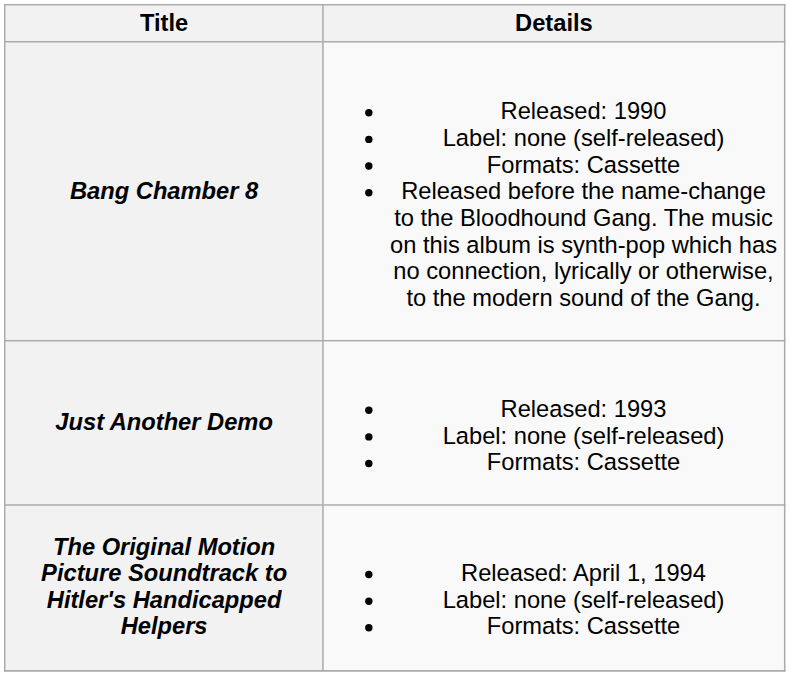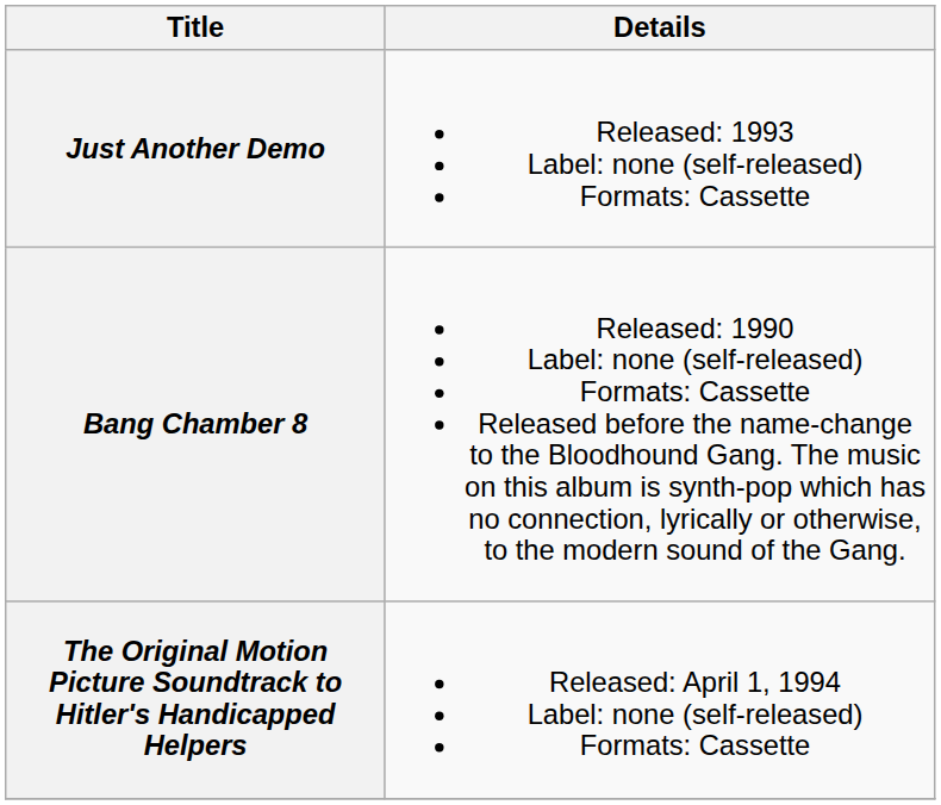 <table class="wikitable plainrowheaders" style="text-align:center;" border="1">
 <tr>
 <th scope="col" style="width:13em;">Title</th>
 <th scope="col" style="width:19em;">Details</th>
 </tr>
 <tr>
+<th scope="row"><em>Just Another Demo</em></th>
+<td><br><ul><li>Released: 1993</li><li>Label: none (self-released)</li><li>Formats: Cassette</li></ul></td>
+</tr>
+<tr>
 <th scope="row"><em>Bang Chamber 8</em></th>
 <td><br><ul><li>Released: 1990</li><li>Label: none (self-released)</li><li>Formats: Cassette</li><li>Released before the name-change to the Bloodhound Gang. The music on this album is synth-pop which has no connection, lyrically or otherwise, to the modern sound of the Gang.</li></ul></td>
-</tr>
-<tr>
-<th scope="row"><em>Just Another Demo</em></th>
-<td><br><ul><li>Released: 1993</li><li>Label: none (self-released)</li><li>Formats: Cassette</li></ul></td>
 </tr>
 <tr>
 <th scope="row"><em>The Original Motion Picture Soundtrack to Hitler's Handicapped Helpers</em></th>
 <td><br><ul><li>Released: April 1, 1994</li><li>Label: none (self-released)</li><li>Formats: Cassette</li></ul></td>
 </tr>
 <tr>
 </tr>
 </table>
